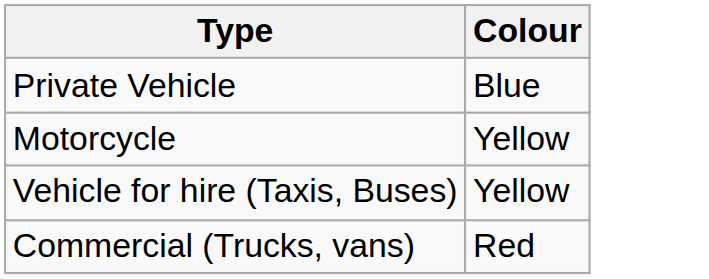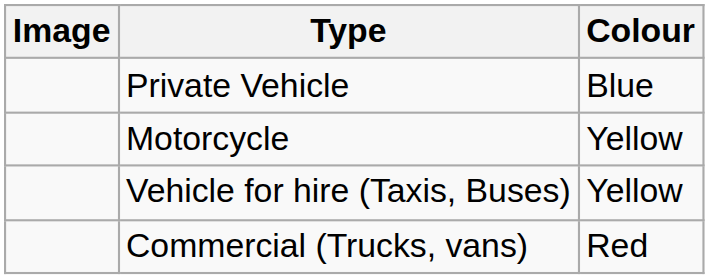 <table class=wikitable>
 <tr>
+<th>Image</th>
 <th>Type</th>
 <th>Colour</th>
 </tr>
 <tr>
+<td><br></td>
 <td>Private Vehicle</td>
 <td>Blue</td>
 </tr>
 <tr>
+<td><br></td>
 <td>Motorcycle</td>
 <td>Yellow</td>
 </tr>
 <tr>
+<td><br></td>
 <td>Vehicle for hire (Taxis, Buses)</td>
 <td>Yellow</td>
 </tr>
 <tr>
+<td><br></td>
 <td>Commercial (Trucks, vans)</td>
 <td>Red</td>
 </tr>
 </table>
